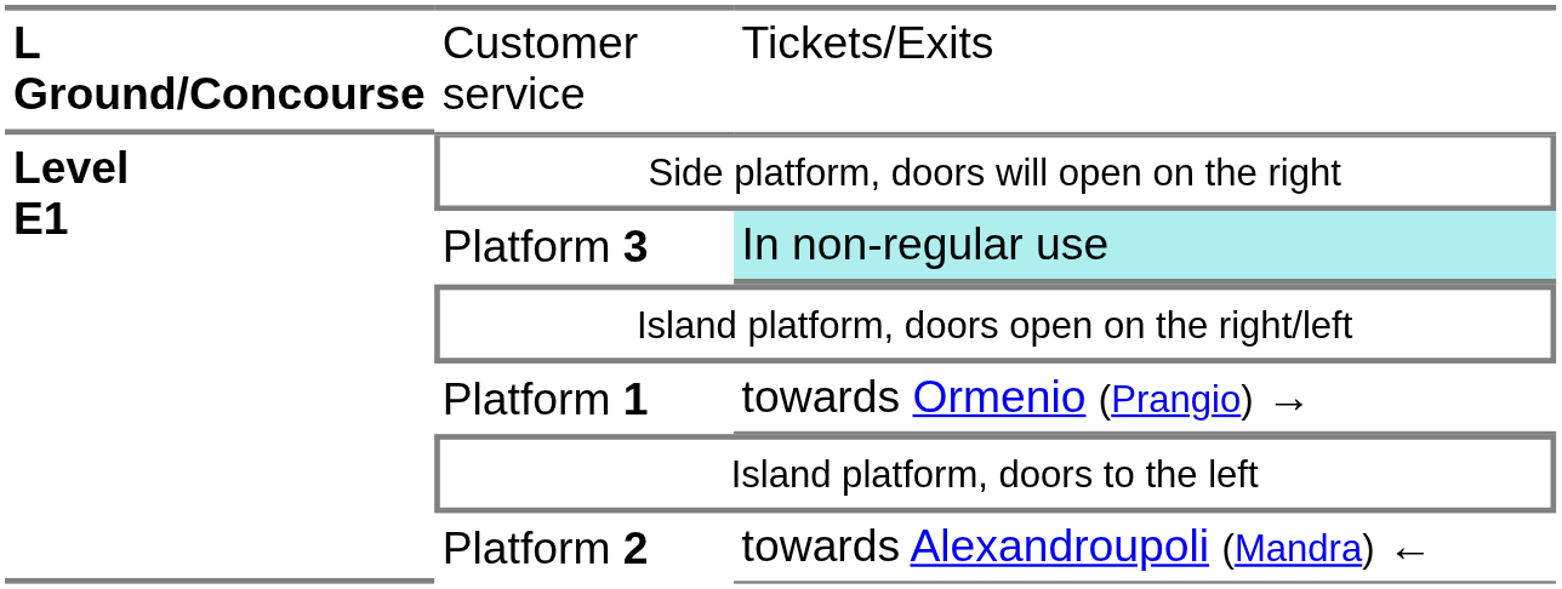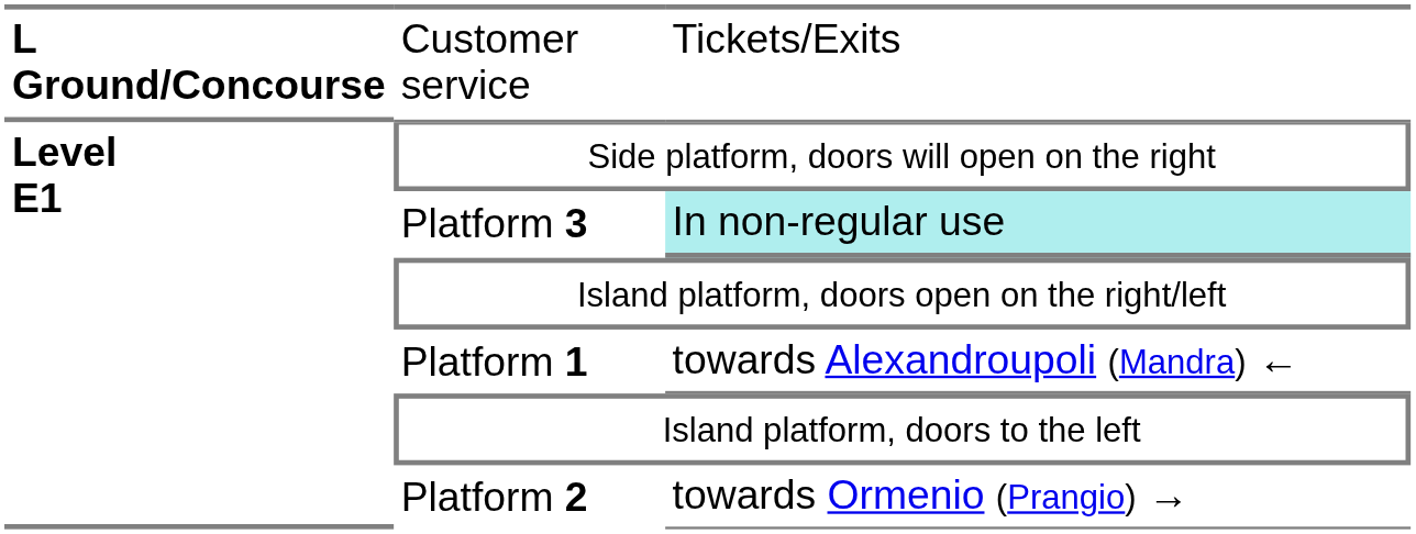 <table table border=0 cellspacing=0 cellpadding=3>
 <tr>
 <td style="border-bottom:solid 2px gray;border-top:solid 2px gray;" width=50 valign=top><strong>L<br>Ground/Concourse</strong></td>
 <td style="border-top:solid 2px gray;border-bottom:solid 1px gray;" width=100 valign=top>Customer service</td>
 <td style="border-top:solid 2px gray;border-bottom:solid 1px gray;" width=285 valign=top>Tickets/Exits</td>
 </tr>
 <tr>
 <td style="border-bottom:solid 2px gray;" rowspan=12 valign=top><strong>Level<br>Ε1</strong></td>
 <td style="border-top:solid 1px gray;border-right:solid 2px gray;border-left:solid 2px gray;border-bottom:solid 2px gray;text-align:center;" colspan=2><small>Side platform, doors will open on the right</small></td>
 </tr>
 <tr>
 <td>Platform <span><strong>3</strong></span></td>
 <td style="background: paleturquoise; border-bottom:solid 2px gray;">In non-regular use</td>
 </tr>
 <tr>
 <td style="border-top:solid 2px gray;border-right:solid 2px gray;border-left:solid 2px gray;border-bottom:solid 2px gray;text-align:center;" colspan=2><small>Island platform, doors open on the right/left</small></td>
 </tr>
 <tr>
 <td>Platform <span><strong>1</strong></span></td>
-<td style="border-bottom:solid 1px gray;"> towards  <a href='#'>Ormenio</a> <small>(<a href='#'>Prangio</a>)</small> →</td>
+<td style="border-bottom:solid 1px gray;"> towards <a href='#'>Alexandroupoli</a> <small>(<a href='#'>Mandra</a>)</small> ←</td>
 </tr>
 <tr>
 <td style="border-top:solid 2px gray;border-right:solid 2px gray;border-left:solid 2px gray;border-bottom:solid 2px gray;text-align:center;" colspan=2><small>Island platform, doors to the left</small></td>
 </tr>
 <tr>
 <td>Platform <span><strong>2</strong></span></td>
-<td style="border-bottom:solid 1px gray;"> towards <a href='#'>Alexandroupoli</a> <small>(<a href='#'>Mandra</a>)</small> ←</td>
+<td style="border-bottom:solid 1px gray;"> towards  <a href='#'>Ormenio</a> <small>(<a href='#'>Prangio</a>)</small> →</td>
 <td></td>
 </tr>
 </table>
